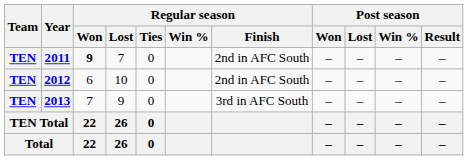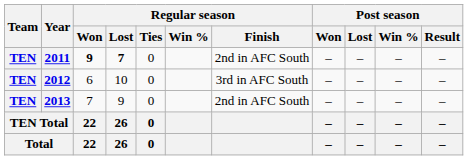 <table class="wikitable" style="font-size: 95%; text-align:center;">
 <tr>
 <th rowspan="2">Team</th>
 <th rowspan="2">Year</th>
 <th colspan="5">Regular season</th>
 <th colspan="4">Post season</th>
 </tr>
 <tr>
 <th>Won</th>
 <th>Lost</th>
 <th>Ties</th>
 <th>Win %</th>
 <th>Finish</th>
 <th>Won</th>
 <th>Lost</th>
 <th>Win %</th>
 <th>Result</th>
 </tr>
 <tr>
 <th><a href='#'>TEN</a></th>
 <th><a href='#'>2011</a></th>
 <td><strong>9</strong></td>
-<td>7</td>
+<td><strong>7</strong></td>
 <td>0</td>
 <td></td>
 <td>2nd in AFC South</td>
 <td>–</td>
 <td>–</td>
 <td>–</td>
 <td>–</td>
 </tr>
 <tr>
 <th><a href='#'>TEN</a></th>
 <th><a href='#'>2012</a></th>
 <td>6</td>
 <td>10</td>
 <td>0</td>
 <td></td>
-<td>2nd in AFC South</td>
+<td>3rd in AFC South</td>
 <td>–</td>
 <td>–</td>
 <td>–</td>
 <td>–</td>
 </tr>
 <tr>
 <th><a href='#'>TEN</a></th>
 <th><a href='#'>2013</a></th>
 <td>7</td>
 <td>9</td>
 <td>0</td>
 <td></td>
-<td>3rd in AFC South</td>
+<td>2nd in AFC South</td>
 <td>–</td>
 <td>–</td>
 <td>–</td>
 <td>–</td>
 </tr>
 <tr>
 <th colspan="2">TEN Total</th>
 <th>22</th>
 <th>26</th>
 <th>0</th>
 <th></th>
 <th></th>
 <th>–</th>
 <th>–</th>
 <th>–</th>
 <th>–</th>
 </tr>
 <tr>
 <th colspan="2">Total</th>
 <th>22</th>
 <th>26</th>
 <th>0</th>
 <th></th>
 <th></th>
 <th>–</th>
 <th>–</th>
 <th>–</th>
 <th>–</th>
 </tr>
 </table>
